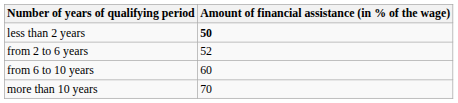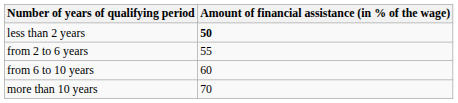 <table class="wikitable">
 <tr>
 <th>Number of years of qualifying period</th>
 <th>Amount of financial assistance (in % of the wage)</th>
 </tr>
 <tr>
 <td>less than 2 years</td>
 <td><strong>50</strong></td>
 </tr>
 <tr>
 <td>from 2 to 6 years</td>
-<td>52</td>
+<td>55</td>
 </tr>
 <tr>
 <td>from 6 to 10 years</td>
 <td>60</td>
 </tr>
 <tr>
 <td>more than 10 years</td>
 <td>70</td>
 </tr>
 </table>
